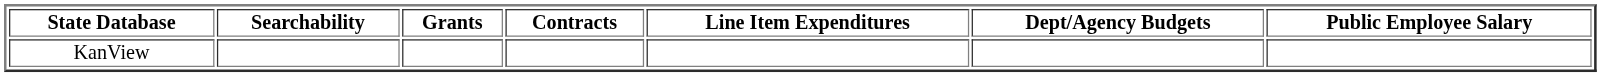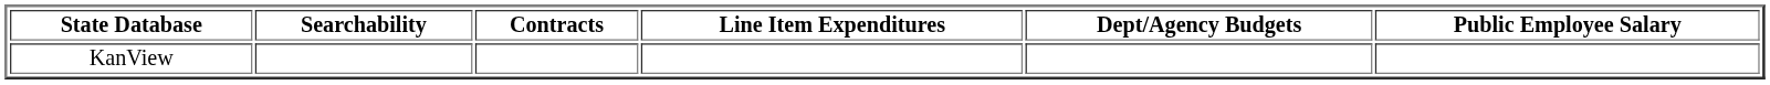 <table style="width:100%; height:20px" border="2">
 <tr>
 <th>State Database</th>
 <th>Searchability</th>
-<th>Grants</th>
 <th>Contracts</th>
 <th>Line Item Expenditures</th>
 <th>Dept/Agency Budgets</th>
 <th>Public Employee Salary</th>
 </tr>
 <tr>
 <td align=center>KanView</td>
 <td></td>
 <td></td>
 <td></td>
 <td></td>
 <td></td>
-<td></td>
 </tr>
 </table>
